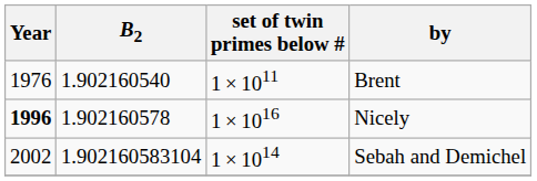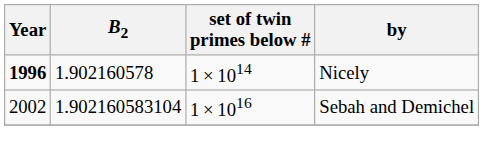 <table class="wikitable" style="text-align:left">
 <tr>
 <th>Year</th>
 <th><em>B</em><sub>2</sub></th>
 <th>set of twin<br> primes below #</th>
 <th>by</th>
 </tr>
 <tr>
-<td>1976</td>
-<td>1.902160540</td>
-<td>1 × 10<sup>11</sup></td>
-<td>Brent</td>
-</tr>
-<tr>
 <td><strong>1996</strong></td>
 <td>1.902160578</td>
-<td>1 × 10<sup>16</sup></td>
+<td>1 × 10<sup>14</sup></td>
 <td>Nicely</td>
 </tr>
 <tr>
 <td>2002</td>
 <td>1.902160583104</td>
-<td>1 × 10<sup>14</sup></td>
+<td>1 × 10<sup>16</sup></td>
 <td>Sebah and Demichel</td>
 </tr>
 <tr>
 </tr>
 </table>
